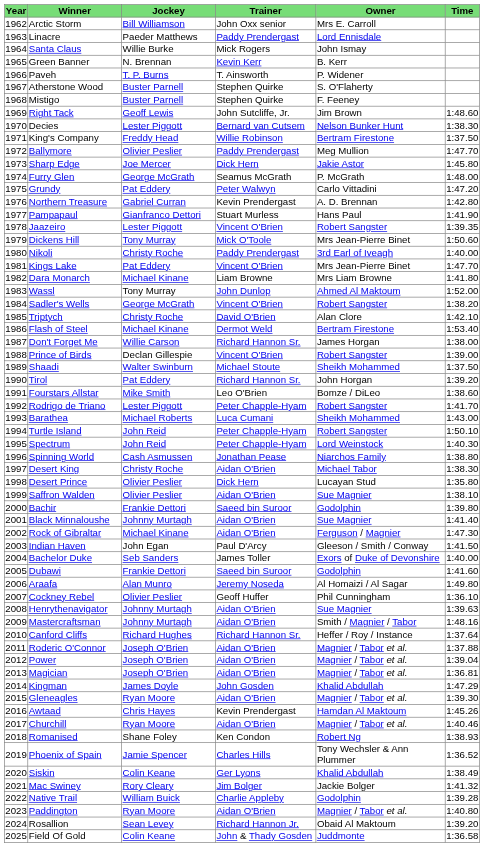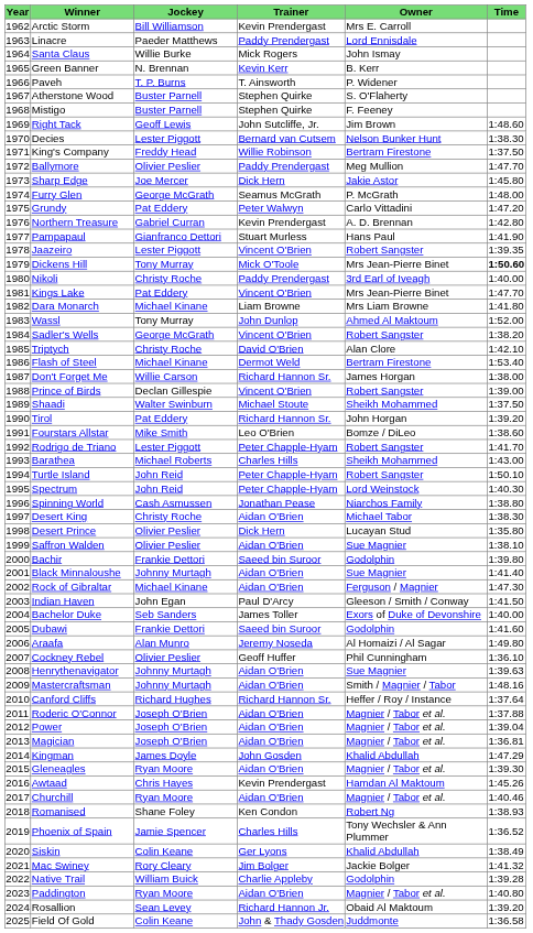 <table class = "sortable" | border="1" style="border-collapse: collapse; font-size:90%">
 <tr bgcolor="#77dd77" align="center">
 <th>Year</th>
 <th>Winner</th>
 <th>Jockey</th>
 <th>Trainer</th>
 <th>Owner</th>
 <th>Time</th>
 </tr>
 <tr>
 <td>1962</td>
 <td width=137px>Arctic Storm</td>
 <td width=137px><a href='#'>Bill Williamson</a></td>
-<td width=147px>John Oxx senior</td>
+<td>Kevin Prendergast</td>
 <td width=190px>Mrs E. Carroll</td>
 <td></td>
 </tr>
 <tr>
 <td>1963</td>
 <td>Linacre</td>
 <td>Paeder Matthews</td>
 <td><a href='#'>Paddy Prendergast</a></td>
 <td><a href='#'>Lord Ennisdale</a></td>
 <td></td>
 </tr>
 <tr>
 <td>1964</td>
 <td><a href='#'>Santa Claus</a></td>
 <td>Willie Burke</td>
 <td>Mick Rogers</td>
 <td>John Ismay</td>
 <td></td>
 </tr>
 <tr>
 <td>1965</td>
 <td>Green Banner</td>
 <td>N. Brennan</td>
 <td><a href='#'>Kevin Kerr</a></td>
 <td>B. Kerr</td>
 <td></td>
 </tr>
 <tr>
 <td>1966</td>
 <td>Paveh</td>
 <td><a href='#'>T. P. Burns</a></td>
 <td>T. Ainsworth</td>
 <td>P. Widener</td>
 <td></td>
 </tr>
 <tr>
 <td>1967</td>
 <td>Atherstone Wood</td>
 <td><a href='#'>Buster Parnell</a></td>
 <td>Stephen Quirke</td>
 <td>S. O'Flaherty</td>
 <td></td>
 </tr>
 <tr>
 <td>1968</td>
 <td>Mistigo</td>
 <td><a href='#'>Buster Parnell</a></td>
 <td>Stephen Quirke</td>
 <td>F. Feeney</td>
 <td></td>
 </tr>
 <tr>
 <td>1969</td>
 <td><a href='#'>Right Tack</a></td>
 <td><a href='#'>Geoff Lewis</a></td>
 <td>John Sutcliffe, Jr.</td>
 <td>Jim Brown</td>
 <td>1:48.60</td>
 </tr>
 <tr>
 <td>1970</td>
 <td>Decies</td>
 <td><a href='#'>Lester Piggott</a></td>
 <td><a href='#'>Bernard van Cutsem</a></td>
 <td><a href='#'>Nelson Bunker Hunt</a></td>
 <td>1:38.30</td>
 </tr>
 <tr>
 <td>1971</td>
 <td>King's Company</td>
 <td><a href='#'>Freddy Head</a></td>
 <td><a href='#'>Willie Robinson</a></td>
 <td><a href='#'>Bertram Firestone</a></td>
 <td>1:37.50</td>
 </tr>
 <tr>
 <td>1972</td>
 <td><a href='#'>Ballymore</a></td>
 <td><a href='#'>Olivier Peslier</a></td>
 <td><a href='#'>Paddy Prendergast</a></td>
 <td>Meg Mullion</td>
 <td>1:47.70</td>
 </tr>
 <tr>
 <td>1973</td>
 <td><a href='#'>Sharp Edge</a></td>
 <td><a href='#'>Joe Mercer</a></td>
 <td><a href='#'>Dick Hern</a></td>
 <td><a href='#'>Jakie Astor</a></td>
 <td>1:45.80</td>
 </tr>
 <tr>
 <td>1974</td>
 <td><a href='#'>Furry Glen</a></td>
 <td><a href='#'>George McGrath</a></td>
 <td>Seamus McGrath</td>
 <td>P. McGrath</td>
 <td>1:48.00</td>
 </tr>
 <tr>
 <td>1975</td>
 <td><a href='#'>Grundy</a></td>
 <td><a href='#'>Pat Eddery</a></td>
 <td><a href='#'>Peter Walwyn</a></td>
 <td>Carlo Vittadini</td>
 <td>1:47.20</td>
 </tr>
 <tr>
 <td>1976</td>
 <td><a href='#'>Northern Treasure</a></td>
 <td><a href='#'>Gabriel Curran</a></td>
 <td>Kevin Prendergast</td>
 <td>A. D. Brennan</td>
 <td>1:42.80</td>
 </tr>
 <tr>
 <td>1977</td>
 <td><a href='#'>Pampapaul</a></td>
 <td><a href='#'>Gianfranco Dettori</a></td>
 <td>Stuart Murless</td>
 <td>Hans Paul</td>
 <td>1:41.90</td>
 </tr>
 <tr>
 <td>1978</td>
 <td><a href='#'>Jaazeiro</a></td>
 <td><a href='#'>Lester Piggott</a></td>
 <td><a href='#'>Vincent O'Brien</a></td>
 <td><a href='#'>Robert Sangster</a></td>
 <td>1:39.35</td>
 </tr>
 <tr>
 <td>1979</td>
 <td><a href='#'>Dickens Hill</a></td>
 <td><a href='#'>Tony Murray</a></td>
 <td><a href='#'>Mick O'Toole</a></td>
 <td>Mrs Jean-Pierre Binet</td>
-<td>1:50.60</td>
+<td><strong>1:50.60</strong></td>
 </tr>
 <tr>
 <td>1980</td>
 <td><a href='#'>Nikoli</a></td>
 <td><a href='#'>Christy Roche</a></td>
 <td><a href='#'>Paddy Prendergast</a></td>
 <td><a href='#'>3rd Earl of Iveagh</a></td>
 <td>1:40.00</td>
 </tr>
 <tr>
 <td>1981</td>
 <td><a href='#'>Kings Lake</a></td>
 <td><a href='#'>Pat Eddery</a></td>
 <td><a href='#'>Vincent O'Brien</a></td>
 <td>Mrs Jean-Pierre Binet</td>
 <td>1:47.70</td>
 </tr>
 <tr>
 <td>1982</td>
 <td><a href='#'>Dara Monarch</a></td>
 <td><a href='#'>Michael Kinane</a></td>
 <td>Liam Browne</td>
 <td>Mrs Liam Browne</td>
 <td>1:41.80</td>
 </tr>
 <tr>
 <td>1983</td>
 <td><a href='#'>Wassl</a></td>
 <td>Tony Murray</td>
 <td><a href='#'>John Dunlop</a></td>
 <td><a href='#'>Ahmed Al Maktoum</a></td>
 <td>1:52.00</td>
 </tr>
 <tr>
 <td>1984</td>
 <td><a href='#'>Sadler's Wells</a></td>
 <td><a href='#'>George McGrath</a></td>
 <td><a href='#'>Vincent O'Brien</a></td>
 <td><a href='#'>Robert Sangster</a></td>
 <td>1:38.20</td>
 </tr>
 <tr>
 <td>1985</td>
 <td><a href='#'>Triptych</a></td>
 <td><a href='#'>Christy Roche</a></td>
 <td><a href='#'>David O'Brien</a></td>
 <td>Alan Clore</td>
 <td>1:42.10</td>
 </tr>
 <tr>
 <td>1986</td>
 <td><a href='#'>Flash of Steel</a></td>
 <td><a href='#'>Michael Kinane</a></td>
 <td><a href='#'>Dermot Weld</a></td>
 <td><a href='#'>Bertram Firestone</a></td>
 <td>1:53.40</td>
 </tr>
 <tr>
 <td>1987</td>
 <td><a href='#'>Don't Forget Me</a></td>
 <td><a href='#'>Willie Carson</a></td>
 <td><a href='#'>Richard Hannon Sr.</a></td>
 <td>James Horgan</td>
 <td>1:38.00</td>
 </tr>
 <tr>
 <td>1988</td>
 <td><a href='#'>Prince of Birds</a></td>
 <td>Declan Gillespie</td>
 <td><a href='#'>Vincent O'Brien</a></td>
 <td><a href='#'>Robert Sangster</a></td>
 <td>1:39.00</td>
 </tr>
 <tr>
 <td>1989</td>
 <td><a href='#'>Shaadi</a></td>
 <td><a href='#'>Walter Swinburn</a></td>
 <td><a href='#'>Michael Stoute</a></td>
 <td><a href='#'>Sheikh Mohammed</a></td>
 <td>1:37.50</td>
 </tr>
 <tr>
 <td>1990</td>
 <td><a href='#'>Tirol</a></td>
 <td><a href='#'>Pat Eddery</a></td>
 <td><a href='#'>Richard Hannon Sr.</a></td>
 <td>John Horgan</td>
 <td>1:39.20</td>
 </tr>
 <tr>
 <td>1991</td>
 <td><a href='#'>Fourstars Allstar</a></td>
 <td><a href='#'>Mike Smith</a></td>
 <td>Leo O'Brien</td>
 <td>Bomze / DiLeo </td>
 <td>1:38.60</td>
 </tr>
 <tr>
 <td>1992</td>
 <td><a href='#'>Rodrigo de Triano</a></td>
 <td><a href='#'>Lester Piggott</a></td>
 <td><a href='#'>Peter Chapple-Hyam</a></td>
 <td><a href='#'>Robert Sangster</a></td>
 <td>1:41.70</td>
 </tr>
 <tr>
 <td>1993</td>
 <td><a href='#'>Barathea</a></td>
 <td><a href='#'>Michael Roberts</a></td>
-<td><a href='#'>Luca Cumani</a></td>
+<td><a href='#'>Charles Hills</a></td>
 <td><a href='#'>Sheikh Mohammed</a></td>
 <td>1:43.00</td>
 </tr>
 <tr>
 <td>1994</td>
 <td><a href='#'>Turtle Island</a></td>
 <td><a href='#'>John Reid</a></td>
 <td><a href='#'>Peter Chapple-Hyam</a></td>
 <td><a href='#'>Robert Sangster</a></td>
 <td>1:50.10</td>
 </tr>
 <tr>
 <td>1995</td>
 <td><a href='#'>Spectrum</a></td>
 <td><a href='#'>John Reid</a></td>
 <td><a href='#'>Peter Chapple-Hyam</a></td>
 <td><a href='#'>Lord Weinstock</a></td>
 <td>1:40.30</td>
 </tr>
 <tr>
 <td>1996</td>
 <td><a href='#'>Spinning World</a></td>
 <td><a href='#'>Cash Asmussen</a></td>
 <td><a href='#'>Jonathan Pease</a></td>
 <td><a href='#'>Niarchos Family</a></td>
 <td>1:38.80</td>
 </tr>
 <tr>
 <td>1997</td>
 <td><a href='#'>Desert King</a></td>
 <td><a href='#'>Christy Roche</a></td>
 <td><a href='#'>Aidan O'Brien</a></td>
 <td><a href='#'>Michael Tabor</a></td>
 <td>1:38.30</td>
 </tr>
 <tr>
 <td>1998</td>
 <td><a href='#'>Desert Prince</a></td>
 <td><a href='#'>Olivier Peslier</a></td>
 <td><a href='#'>Dick Hern</a></td>
 <td>Lucayan Stud</td>
 <td>1:35.80</td>
 </tr>
 <tr>
 <td>1999</td>
 <td><a href='#'>Saffron Walden</a></td>
 <td><a href='#'>Olivier Peslier</a></td>
 <td><a href='#'>Aidan O'Brien</a></td>
 <td><a href='#'>Sue Magnier</a></td>
 <td>1:38.10</td>
 </tr>
 <tr>
 <td>2000</td>
 <td><a href='#'>Bachir</a></td>
 <td><a href='#'>Frankie Dettori</a></td>
 <td><a href='#'>Saeed bin Suroor</a></td>
 <td><a href='#'>Godolphin</a></td>
 <td>1:39.80</td>
 </tr>
 <tr>
 <td>2001</td>
 <td><a href='#'>Black Minnaloushe</a></td>
 <td><a href='#'>Johnny Murtagh</a></td>
 <td><a href='#'>Aidan O'Brien</a></td>
 <td><a href='#'>Sue Magnier</a></td>
 <td>1:41.40</td>
 </tr>
 <tr>
 <td>2002</td>
 <td><a href='#'>Rock of Gibraltar</a></td>
 <td><a href='#'>Michael Kinane</a></td>
 <td><a href='#'>Aidan O'Brien</a></td>
 <td><a href='#'>Ferguson</a> / <a href='#'>Magnier</a></td>
 <td>1:47.30</td>
 </tr>
 <tr>
 <td>2003</td>
 <td><a href='#'>Indian Haven</a></td>
 <td>John Egan</td>
 <td>Paul D'Arcy</td>
 <td>Gleeson / Smith / Conway </td>
 <td>1:41.50</td>
 </tr>
 <tr>
 <td>2004</td>
 <td><a href='#'>Bachelor Duke</a></td>
 <td><a href='#'>Seb Sanders</a></td>
 <td>James Toller</td>
 <td><span><a href='#'>Exors</a> of <a href='#'>Duke of Devonshire</a></span></td>
 <td>1:40.00</td>
 </tr>
 <tr>
 <td>2005</td>
 <td><a href='#'>Dubawi</a></td>
 <td><a href='#'>Frankie Dettori</a></td>
 <td><a href='#'>Saeed bin Suroor</a></td>
 <td><a href='#'>Godolphin</a></td>
 <td>1:41.60</td>
 </tr>
 <tr>
 <td>2006</td>
 <td><a href='#'>Araafa</a></td>
 <td><a href='#'>Alan Munro</a></td>
 <td><a href='#'>Jeremy Noseda</a></td>
 <td>Al Homaizi / Al Sagar </td>
 <td>1:49.80</td>
 </tr>
 <tr>
 <td>2007</td>
 <td><a href='#'>Cockney Rebel</a></td>
 <td><a href='#'>Olivier Peslier</a></td>
 <td>Geoff Huffer</td>
 <td>Phil Cunningham</td>
 <td>1:36.10</td>
 </tr>
 <tr>
 <td>2008</td>
 <td><a href='#'>Henrythenavigator</a></td>
 <td><a href='#'>Johnny Murtagh</a></td>
 <td><a href='#'>Aidan O'Brien</a></td>
 <td><a href='#'>Sue Magnier</a></td>
 <td>1:39.63</td>
 </tr>
 <tr>
 <td>2009</td>
 <td><a href='#'>Mastercraftsman</a></td>
 <td><a href='#'>Johnny Murtagh</a></td>
 <td><a href='#'>Aidan O'Brien</a></td>
 <td>Smith  / <a href='#'>Magnier</a> / <a href='#'>Tabor</a></td>
 <td>1:48.16</td>
 </tr>
 <tr>
 <td>2010</td>
 <td><a href='#'>Canford Cliffs</a></td>
 <td><a href='#'>Richard Hughes</a></td>
 <td><a href='#'>Richard Hannon Sr.</a></td>
 <td>Heffer / Roy / Instance </td>
 <td>1:37.64</td>
 </tr>
 <tr>
 <td>2011</td>
 <td><a href='#'>Roderic O'Connor</a></td>
 <td><a href='#'>Joseph O'Brien</a></td>
 <td><a href='#'>Aidan O'Brien</a></td>
 <td><a href='#'>Magnier</a> / <a href='#'>Tabor</a> <em>et al.</em> </td>
 <td>1:37.88</td>
 </tr>
 <tr>
 <td>2012</td>
 <td><a href='#'>Power</a></td>
 <td><a href='#'>Joseph O'Brien</a></td>
 <td><a href='#'>Aidan O'Brien</a></td>
 <td><a href='#'>Magnier</a> / <a href='#'>Tabor</a> <em>et al.</em> </td>
 <td>1:39.04</td>
 </tr>
 <tr>
 <td>2013</td>
 <td><a href='#'>Magician</a></td>
 <td><a href='#'>Joseph O'Brien</a></td>
 <td><a href='#'>Aidan O'Brien</a></td>
 <td><a href='#'>Magnier</a> / <a href='#'>Tabor</a> <em>et al.</em> </td>
 <td>1:36.81</td>
 </tr>
 <tr>
 <td>2014</td>
 <td><a href='#'>Kingman</a></td>
 <td><a href='#'>James Doyle</a></td>
 <td><a href='#'>John Gosden</a></td>
 <td><a href='#'>Khalid Abdullah</a></td>
 <td>1:47.29</td>
 </tr>
 <tr>
 <td>2015</td>
 <td><a href='#'>Gleneagles</a></td>
 <td><a href='#'>Ryan Moore</a></td>
 <td><a href='#'>Aidan O'Brien</a></td>
 <td><a href='#'>Magnier</a> / <a href='#'>Tabor</a> <em>et al.</em> </td>
 <td>1:39.30</td>
 </tr>
 <tr>
 <td>2016</td>
 <td><a href='#'>Awtaad</a></td>
 <td><a href='#'>Chris Hayes</a></td>
 <td>Kevin Prendergast</td>
 <td><a href='#'>Hamdan Al Maktoum</a></td>
 <td>1:45.26</td>
 </tr>
 <tr>
 <td>2017</td>
 <td><a href='#'>Churchill</a></td>
 <td><a href='#'>Ryan Moore</a></td>
 <td><a href='#'>Aidan O'Brien</a></td>
 <td><a href='#'>Magnier</a> / <a href='#'>Tabor</a> <em>et al.</em> </td>
 <td>1:40.46</td>
 </tr>
 <tr>
 <td>2018</td>
 <td><a href='#'>Romanised</a></td>
 <td>Shane Foley</td>
 <td>Ken Condon</td>
 <td><a href='#'>Robert Ng</a></td>
 <td>1:38.93</td>
 </tr>
 <tr>
 <td>2019</td>
 <td><a href='#'>Phoenix of Spain</a></td>
 <td><a href='#'>Jamie Spencer</a></td>
 <td><a href='#'>Charles Hills</a></td>
 <td>Tony Wechsler & Ann Plummer</td>
 <td>1:36.52</td>
 </tr>
 <tr>
 <td>2020</td>
 <td><a href='#'>Siskin</a></td>
 <td><a href='#'>Colin Keane</a></td>
 <td><a href='#'>Ger Lyons</a></td>
 <td><a href='#'>Khalid Abdullah</a></td>
 <td>1:38.49</td>
 </tr>
 <tr>
 <td>2021</td>
 <td><a href='#'>Mac Swiney</a></td>
 <td><a href='#'>Rory Cleary</a></td>
 <td><a href='#'>Jim Bolger</a></td>
 <td>Jackie Bolger</td>
 <td>1:41.32</td>
 </tr>
 <tr>
 <td>2022</td>
 <td><a href='#'>Native Trail</a></td>
 <td><a href='#'>William Buick</a></td>
 <td><a href='#'>Charlie Appleby</a></td>
 <td><a href='#'>Godolphin</a></td>
 <td>1:39.28</td>
 </tr>
 <tr>
 <td>2023</td>
 <td><a href='#'>Paddington</a></td>
 <td><a href='#'>Ryan Moore</a></td>
 <td><a href='#'>Aidan O'Brien</a></td>
 <td><a href='#'>Magnier</a> / <a href='#'>Tabor</a> <em>et al.</em> </td>
 <td>1:40.80</td>
 </tr>
 <tr>
 <td>2024</td>
 <td>Rosallion</td>
 <td><a href='#'>Sean Levey</a></td>
 <td><a href='#'>Richard Hannon Jr.</a></td>
 <td>Obaid Al Maktoum</td>
 <td>1:39.20</td>
 </tr>
 <tr>
 <td>2025</td>
 <td>Field Of Gold</td>
 <td><a href='#'>Colin Keane</a></td>
 <td><a href='#'>John</a> & <a href='#'>Thady Gosden</a></td>
 <td><a href='#'>Juddmonte</a></td>
 <td>1:36.58</td>
 </tr>
 </table>
